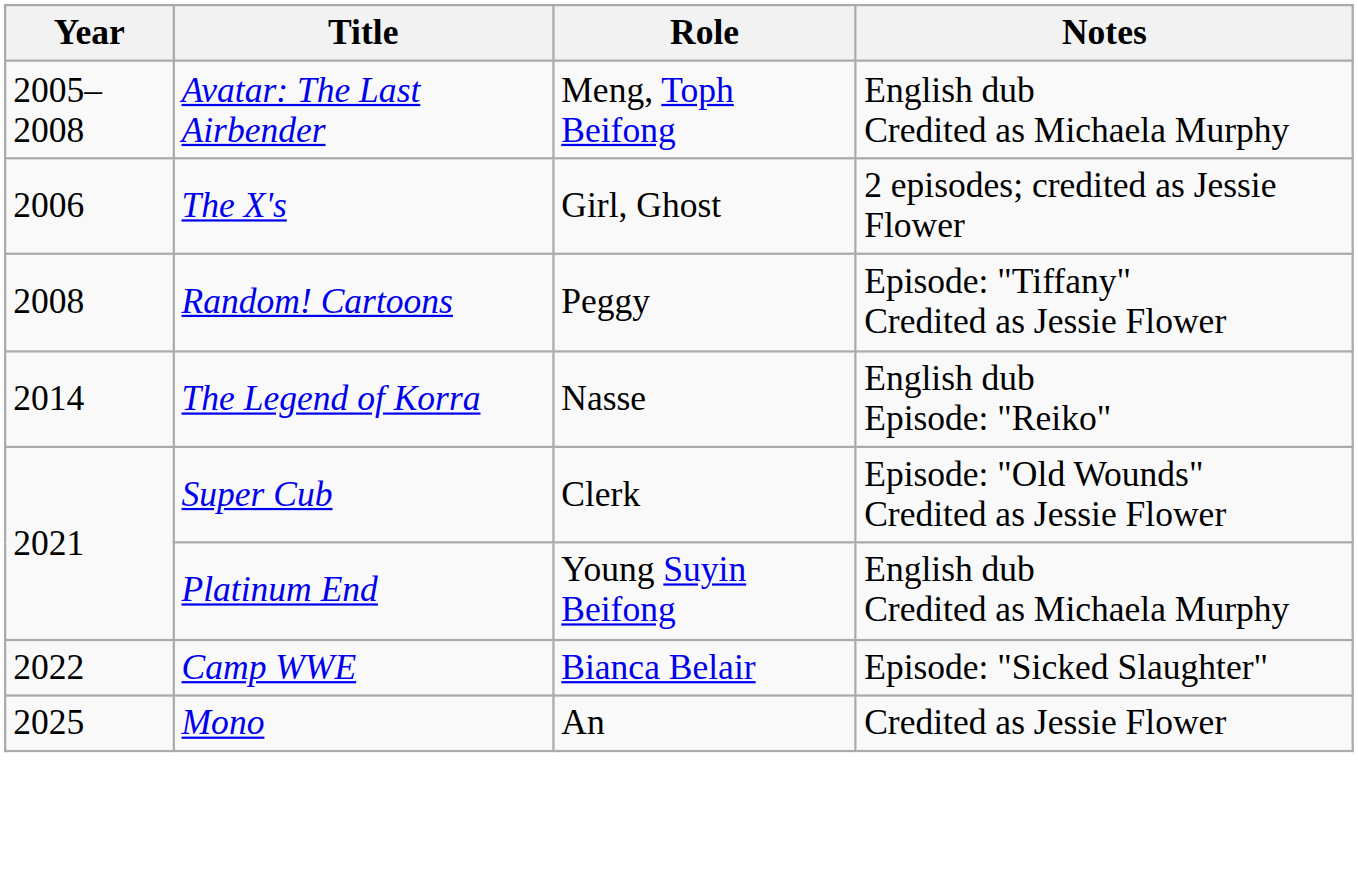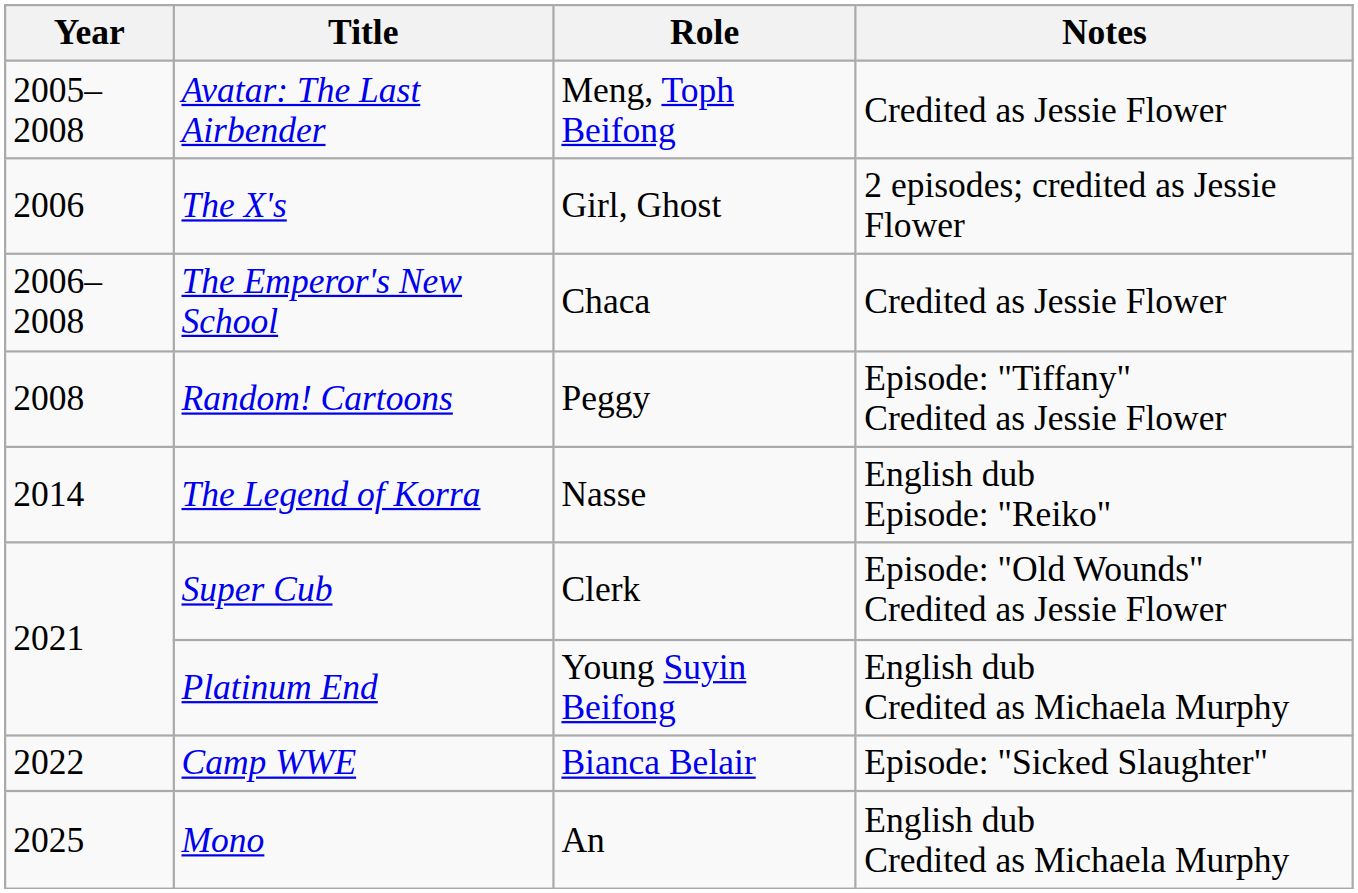 <table class="wikitable">
 <tr>
 <th>Year</th>
 <th>Title</th>
 <th>Role</th>
 <th>Notes</th>
 </tr>
 <tr>
 <td>2005–2008</td>
 <td><em><a href='#'>Avatar: The Last Airbender</a></em></td>
 <td>Meng, <a href='#'>Toph Beifong</a></td>
-<td>English dub<br>Credited as Michaela Murphy</td>
+<td>Credited as Jessie Flower</td>
 </tr>
 <tr>
 <td>2006</td>
 <td><em><a href='#'>The X's</a></em></td>
 <td>Girl, Ghost</td>
 <td>2 episodes; credited as Jessie Flower</td>
+</tr>
+<tr>
+<td>2006–2008</td>
+<td><em><a href='#'>The Emperor's New School</a></em></td>
+<td>Chaca</td>
+<td>Credited as Jessie Flower</td>
 </tr>
 <tr>
 <td>2008</td>
 <td><em><a href='#'>Random! Cartoons </a></em></td>
 <td>Peggy</td>
 <td>Episode: "Tiffany"<br>Credited as Jessie Flower</td>
 </tr>
 <tr>
 <td>2014</td>
 <td><em><a href='#'>The Legend of Korra</a></em></td>
 <td>Nasse</td>
 <td>English dub<br>Episode: "Reiko"</td>
 </tr>
 <tr>
 <td rowspan="2">2021</td>
 <td><em><a href='#'>Super Cub</a></em></td>
 <td>Clerk</td>
 <td>Episode: "Old Wounds"<br>Credited as Jessie Flower</td>
 </tr>
 <tr>
 <td><em><a href='#'>Platinum End</a></em></td>
 <td>Young <a href='#'>Suyin Beifong</a></td>
 <td>English dub<br>Credited as Michaela Murphy</td>
 </tr>
 <tr>
 <td>2022</td>
 <td><em><a href='#'>Camp WWE</a></em></td>
 <td><a href='#'>Bianca Belair</a></td>
 <td>Episode: "Sicked Slaughter"</td>
 </tr>
 <tr>
 <td>2025</td>
 <td><em><a href='#'>Mono</a></em></td>
 <td>An</td>
-<td>Credited as Jessie Flower</td>
+<td>English dub<br>Credited as Michaela Murphy</td>
 </tr>
 </table>
